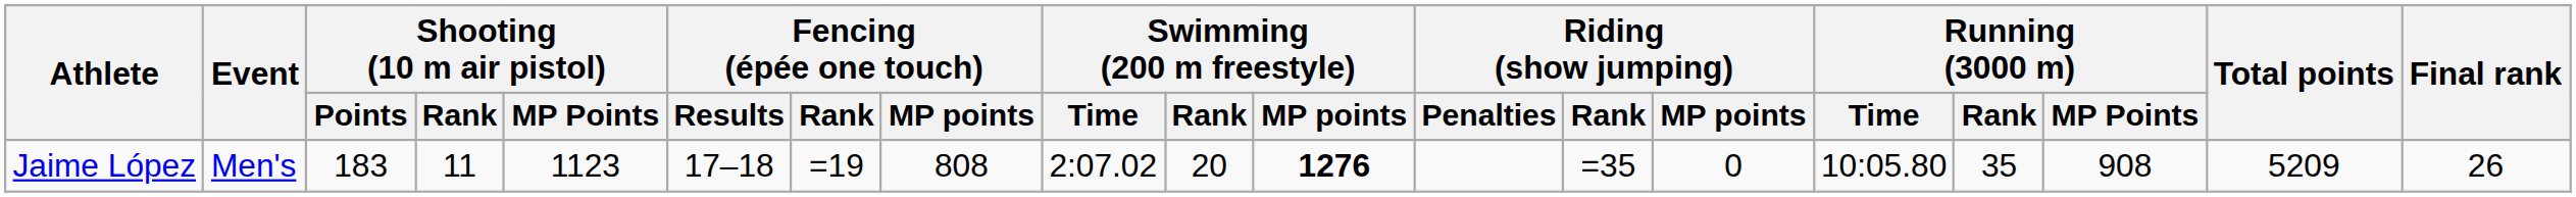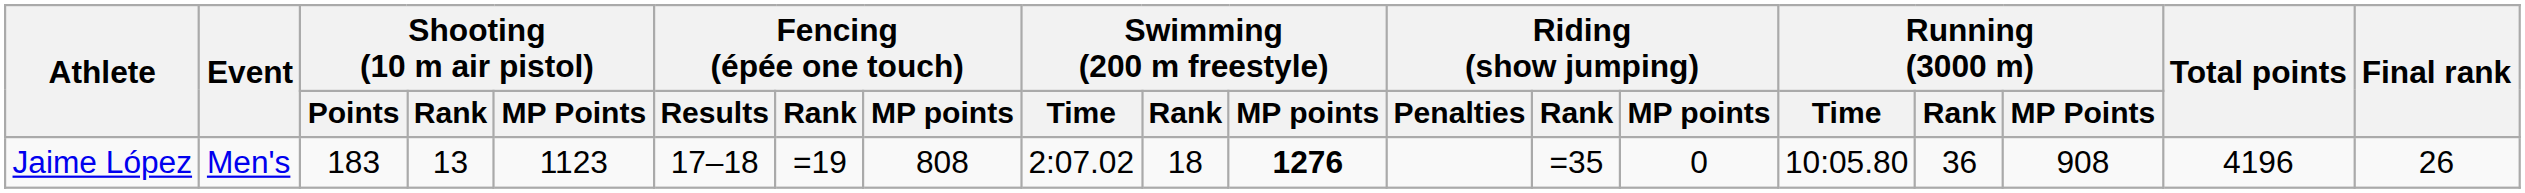 <table class="wikitable" style="font-size:90%">
 <tr>
 <th rowspan="2">Athlete</th>
 <th rowspan="2">Event</th>
 <th colspan=3>Shooting<br><span>(10 m air pistol)</span></th>
 <th colspan=3>Fencing<br><span>(épée one touch)</span></th>
 <th colspan=3>Swimming<br><span>(200 m freestyle)</span></th>
 <th colspan=3>Riding<br><span>(show jumping)</span></th>
 <th colspan=3>Running<br><span>(3000 m)</span></th>
 <th rowspan=2>Total points</th>
 <th rowspan=2>Final rank</th>
 </tr>
 <tr style="font-size:95%">
 <th>Points</th>
 <th>Rank</th>
 <th>MP Points</th>
 <th>Results</th>
 <th>Rank</th>
 <th>MP points</th>
 <th>Time</th>
 <th>Rank</th>
 <th>MP points</th>
 <th>Penalties</th>
 <th>Rank</th>
 <th>MP points</th>
 <th>Time</th>
 <th>Rank</th>
 <th>MP Points</th>
 </tr>
 <tr align=center>
 <td align=left><a href='#'>Jaime López</a></td>
 <td align=left><a href='#'>Men's</a></td>
 <td>183</td>
-<td>11</td>
+<td>13</td>
 <td>1123</td>
 <td>17–18</td>
 <td>=19</td>
 <td>808</td>
 <td>2:07.02</td>
-<td>20</td>
+<td>18</td>
 <td><strong>1276</strong></td>
 <td></td>
 <td>=35</td>
 <td>0</td>
 <td>10:05.80</td>
-<td>35</td>
+<td>36</td>
 <td>908</td>
-<td>5209</td>
+<td>4196</td>
 <td>26</td>
 </tr>
 </table>
